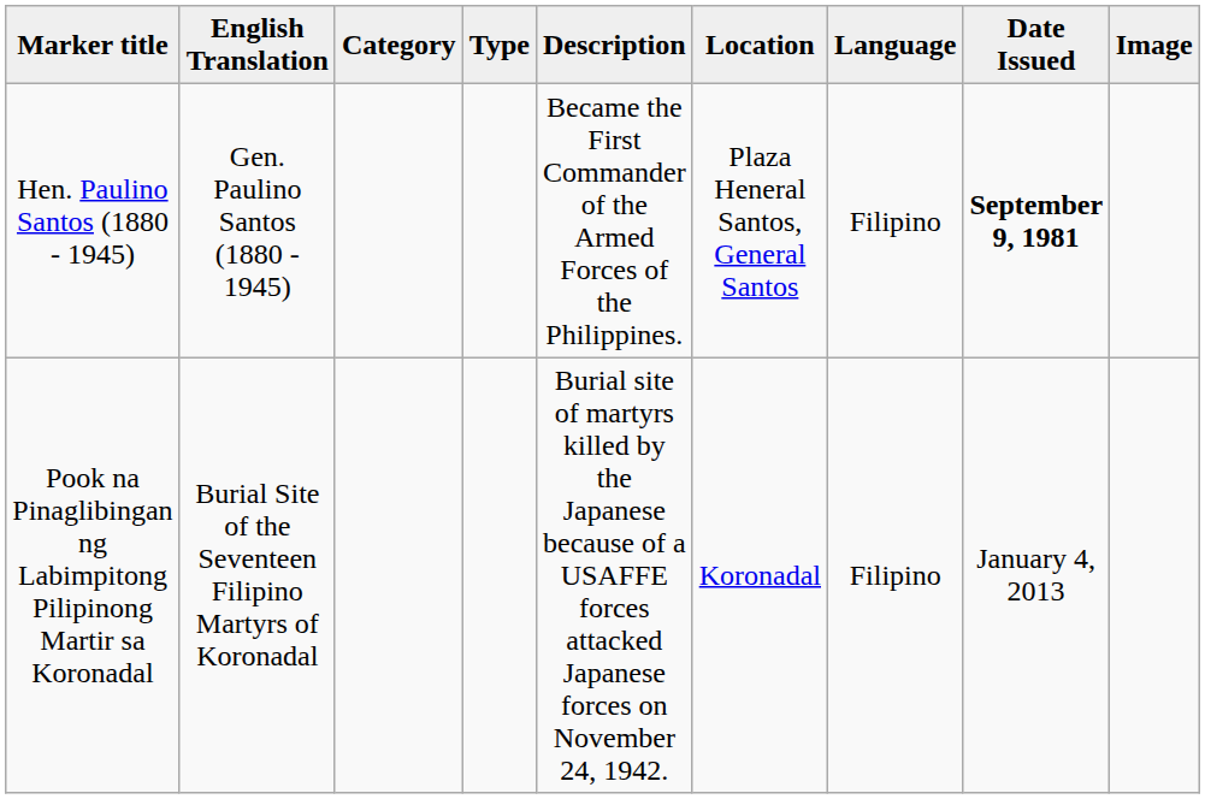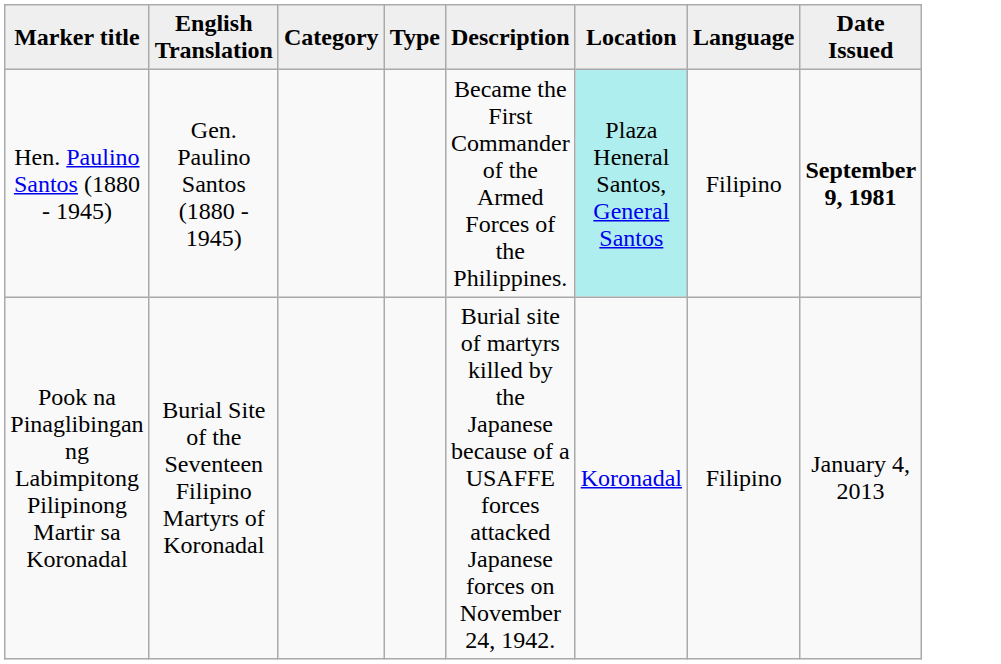 <table class="wikitable" style="width:90%; text-align:center;">
 <tr>
 <th style="width:20%; background:#efefef;">Marker title</th>
 <th style="width:20%; background:#efefef;">English Translation</th>
 <th style="width:10%; background:#efefef;">Category</th>
 <th style="width:10%; background:#efefef;">Type</th>
 <th style="width:20%; background:#efefef;">Description</th>
 <th style="width:20%; background:#efefef;">Location</th>
 <th style="width:10%; background:#efefef;">Language</th>
 <th style="width:10%; background:#efefef;">Date Issued</th>
-<th style="width:10%; background:#efefef;">Image</th>
 </tr>
 <tr>
 <td>Hen. <a href='#'>Paulino Santos</a> (1880 - 1945)</td>
 <td>Gen. Paulino Santos (1880 - 1945)</td>
 <td></td>
 <td></td>
 <td>Became the First Commander of the Armed Forces of the Philippines.</td>
-<td>Plaza Heneral Santos, <a href='#'>General Santos</a></td>
+<td style="background: paleturquoise;">Plaza Heneral Santos, <a href='#'>General Santos</a></td>
 <td>Filipino</td>
 <td><strong>September 9, 1981</strong></td>
-<td></td>
 </tr>
 <tr>
 <td>Pook na Pinaglibingan ng Labimpitong Pilipinong Martir sa Koronadal</td>
 <td>Burial Site of the Seventeen Filipino Martyrs of Koronadal</td>
 <td></td>
 <td></td>
 <td>Burial site of martyrs killed by the Japanese because of a USAFFE forces attacked Japanese forces on November 24, 1942.</td>
 <td><a href='#'>Koronadal</a></td>
 <td>Filipino</td>
 <td>January 4, 2013</td>
-<td><br></td>
 </tr>
 </table>
